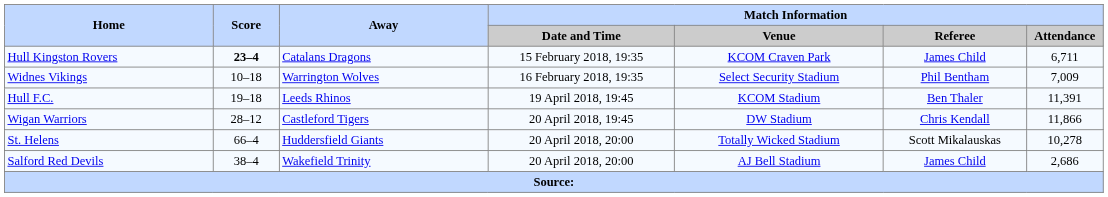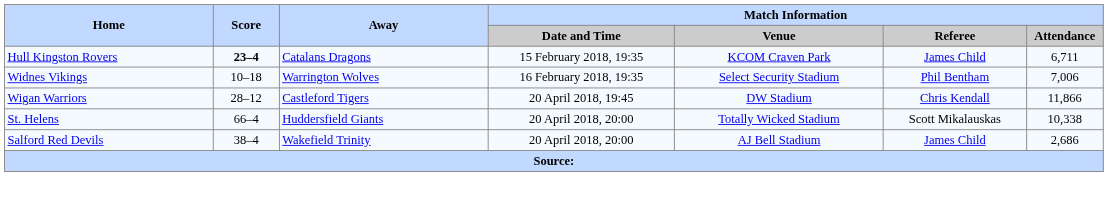 <table border=1 style="border-collapse:collapse; font-size:90%; text-align:center;" cellpadding=3 cellspacing=0 width=100%>
 <tr bgcolor=#C1D8FF>
 <th rowspan=2 width=19%>Home</th>
 <th rowspan=2 width=6%>Score</th>
 <th rowspan=2 width=19%>Away</th>
 <th colspan=4>Match Information</th>
 </tr>
 <tr bgcolor=#CCCCCC>
 <th width=17%>Date and Time</th>
 <th width=19%>Venue</th>
 <th width=13%>Referee</th>
 <th width=7%>Attendance</th>
 </tr>
 <tr bgcolor=#F5FAFF>
 <td align=left> <a href='#'>Hull Kingston Rovers</a></td>
 <td><strong>23–4</strong></td>
 <td align=left> <a href='#'>Catalans Dragons</a></td>
 <td>15 February 2018, 19:35</td>
 <td><a href='#'>KCOM Craven Park</a></td>
 <td><a href='#'>James Child</a></td>
 <td>6,711</td>
 </tr>
 <tr bgcolor=#F5FAFF>
 <td align=left> <a href='#'>Widnes Vikings</a></td>
 <td>10–18</td>
 <td align=left> <a href='#'>Warrington Wolves</a></td>
 <td>16 February 2018, 19:35</td>
 <td><a href='#'>Select Security Stadium</a></td>
 <td><a href='#'>Phil Bentham</a></td>
-<td>7,009</td>
-</tr>
-<tr bgcolor=#F5FAFF>
-<td align=left> <a href='#'>Hull F.C.</a></td>
-<td>19–18</td>
-<td align=left> <a href='#'>Leeds Rhinos</a></td>
-<td>19 April 2018, 19:45</td>
-<td><a href='#'>KCOM Stadium</a></td>
-<td><a href='#'>Ben Thaler</a></td>
-<td>11,391</td>
+<td>7,006</td>
 </tr>
 <tr bgcolor=#F5FAFF>
 <td align=left> <a href='#'>Wigan Warriors</a></td>
 <td>28–12</td>
 <td align=left> <a href='#'>Castleford Tigers</a></td>
 <td>20 April 2018, 19:45</td>
 <td><a href='#'>DW Stadium</a></td>
 <td><a href='#'>Chris Kendall</a></td>
 <td>11,866</td>
 </tr>
 <tr bgcolor=#F5FAFF>
 <td align=left> <a href='#'>St. Helens</a></td>
 <td>66–4</td>
 <td align=left> <a href='#'>Huddersfield Giants</a></td>
 <td>20 April 2018, 20:00</td>
 <td><a href='#'>Totally Wicked Stadium</a></td>
 <td>Scott Mikalauskas</td>
-<td>10,278</td>
+<td>10,338</td>
 </tr>
 <tr bgcolor=#F5FAFF>
 <td align=left> <a href='#'>Salford Red Devils</a></td>
 <td>38–4</td>
 <td align=left> <a href='#'>Wakefield Trinity</a></td>
 <td>20 April 2018, 20:00</td>
 <td><a href='#'>AJ Bell Stadium</a></td>
 <td><a href='#'>James Child</a></td>
 <td>2,686</td>
 </tr>
 <tr style="background:#c1d8ff;">
 <th colspan=7>Source:</th>
 </tr>
 </table>
